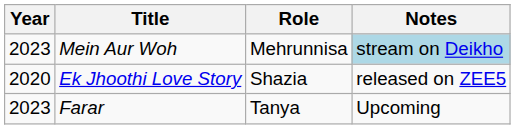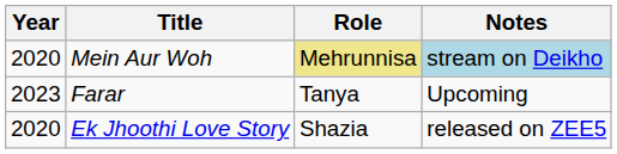 <table Class="wikitable">
 <tr>
 <th>Year</th>
 <th>Title</th>
 <th>Role</th>
 <th>Notes</th>
 </tr>
 <tr>
+<td>2020</td>
+<td><em>Mein Aur Woh</em></td>
+<td style="background: khaki;">Mehrunnisa</td>
+<td style="background: lightblue;">stream on <a href='#'>Deikho</a></td>
+</tr>
+<tr>
 <td>2023</td>
-<td><em>Mein Aur Woh</em></td>
-<td>Mehrunnisa</td>
-<td style="background: lightblue;">stream on <a href='#'>Deikho</a></td>
+<td><em>Farar</em></td>
+<td>Tanya</td>
+<td>Upcoming</td>
 </tr>
 <tr>
 <td>2020</td>
 <td><em><a href='#'>Ek Jhoothi Love Story</a></em></td>
 <td>Shazia</td>
 <td>released on <a href='#'>ZEE5</a></td>
 </tr>
-<tr>
-<td>2023</td>
-<td><em>Farar</em></td>
-<td>Tanya</td>
-<td>Upcoming</td>
-</tr>
 </table>
